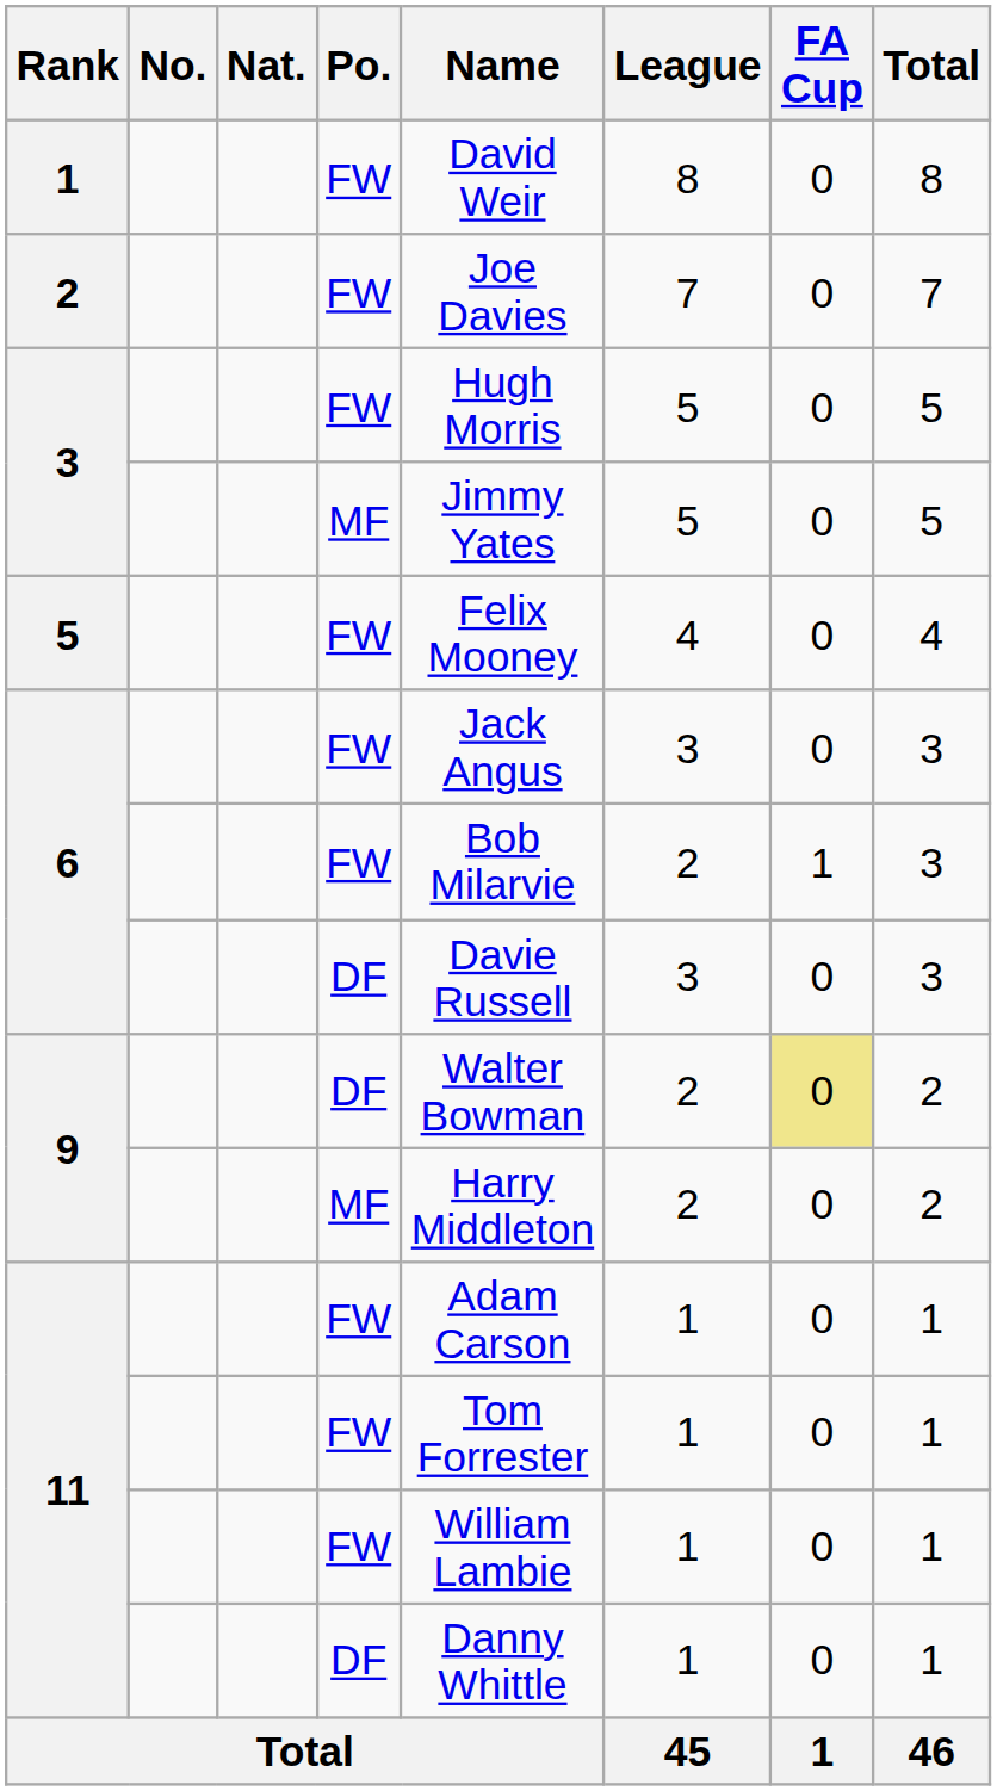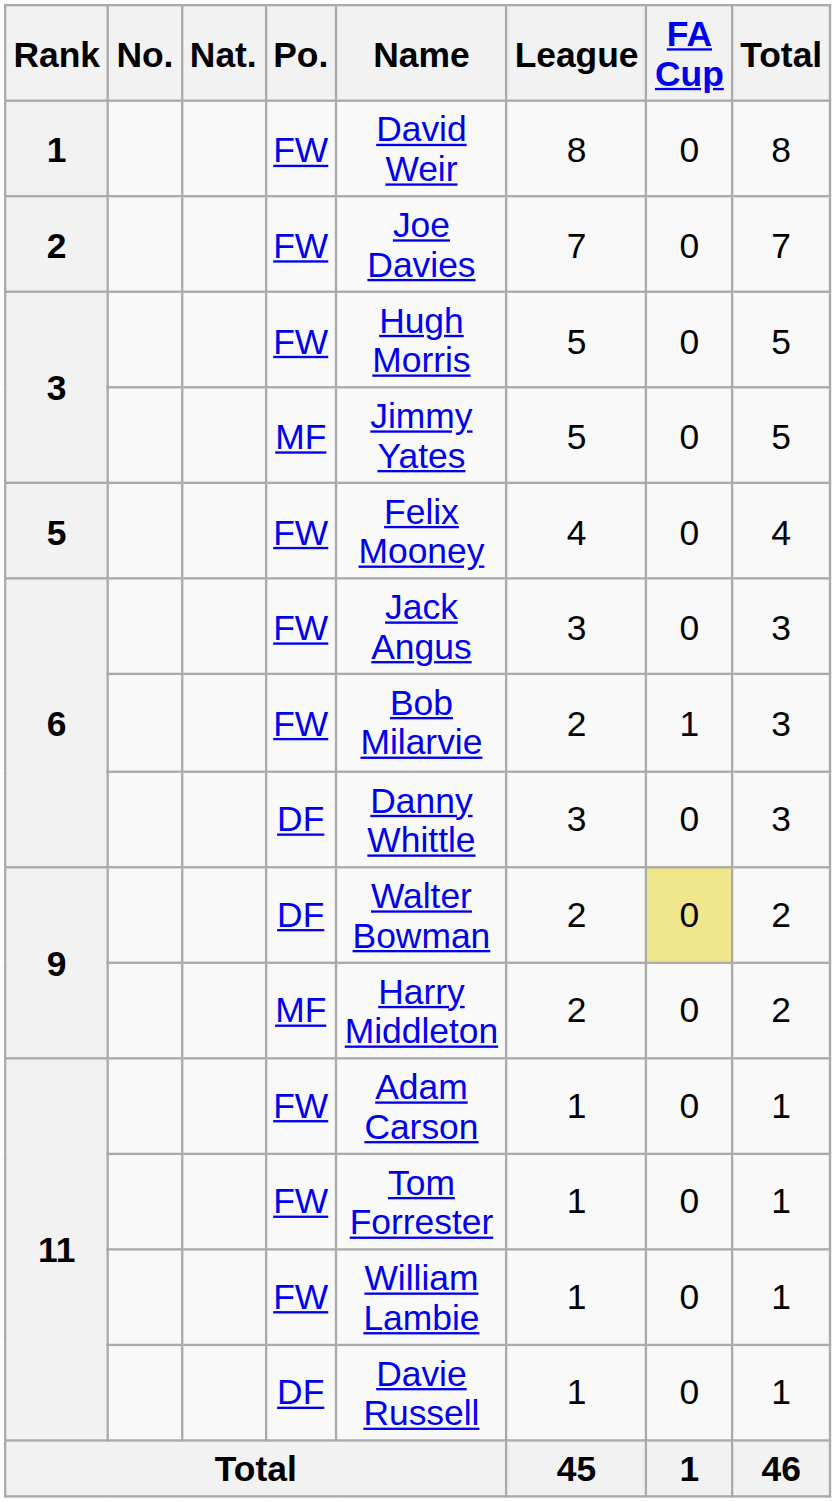 <table class="wikitable" style="text-align:center; font-size:95%; width:50%;">
 <tr>
 <th>Rank</th>
 <th>No.</th>
 <th>Nat.</th>
 <th>Po.</th>
 <th>Name</th>
 <th>League</th>
 <th><a href='#'>FA Cup</a></th>
 <th>Total</th>
 </tr>
 <tr>
 <th>1</th>
 <td></td>
 <td></td>
 <td><a href='#'>FW</a></td>
 <td><a href='#'>David Weir</a></td>
 <td>8</td>
 <td>0</td>
 <td>8</td>
 </tr>
 <tr>
 <th>2</th>
 <td></td>
 <td></td>
 <td><a href='#'>FW</a></td>
 <td><a href='#'>Joe Davies</a></td>
 <td>7</td>
 <td>0</td>
 <td>7</td>
 </tr>
 <tr>
 <th rowspan="2">3</th>
 <td></td>
 <td></td>
 <td><a href='#'>FW</a></td>
 <td><a href='#'>Hugh Morris</a></td>
 <td>5</td>
 <td>0</td>
 <td>5</td>
 </tr>
 <tr>
 <td></td>
 <td></td>
 <td><a href='#'>MF</a></td>
 <td><a href='#'>Jimmy Yates</a></td>
 <td>5</td>
 <td>0</td>
 <td>5</td>
 </tr>
 <tr>
 <th>5</th>
 <td></td>
 <td></td>
 <td><a href='#'>FW</a></td>
 <td><a href='#'>Felix Mooney</a></td>
 <td>4</td>
 <td>0</td>
 <td>4</td>
 </tr>
 <tr>
 <th rowspan="3">6</th>
 <td></td>
 <td></td>
 <td><a href='#'>FW</a></td>
 <td><a href='#'>Jack Angus</a></td>
 <td>3</td>
 <td>0</td>
 <td>3</td>
 </tr>
 <tr>
 <td></td>
 <td></td>
 <td><a href='#'>FW</a></td>
 <td><a href='#'>Bob Milarvie</a></td>
 <td>2</td>
 <td>1</td>
 <td>3</td>
 </tr>
 <tr>
 <td></td>
 <td></td>
 <td><a href='#'>DF</a></td>
-<td><a href='#'>Davie Russell</a></td>
+<td><a href='#'>Danny Whittle</a></td>
 <td>3</td>
 <td>0</td>
 <td>3</td>
 </tr>
 <tr>
 <th rowspan="2">9</th>
 <td></td>
 <td></td>
 <td><a href='#'>DF</a></td>
 <td><a href='#'>Walter Bowman</a></td>
 <td>2</td>
 <td style="background: khaki;">0</td>
 <td>2</td>
 </tr>
 <tr>
 <td></td>
 <td></td>
 <td><a href='#'>MF</a></td>
 <td><a href='#'>Harry Middleton</a></td>
 <td>2</td>
 <td>0</td>
 <td>2</td>
 </tr>
 <tr>
 <th rowspan="4">11</th>
 <td></td>
 <td></td>
 <td><a href='#'>FW</a></td>
 <td><a href='#'>Adam Carson</a></td>
 <td>1</td>
 <td>0</td>
 <td>1</td>
 </tr>
 <tr>
 <td></td>
 <td></td>
 <td><a href='#'>FW</a></td>
 <td><a href='#'>Tom Forrester</a></td>
 <td>1</td>
 <td>0</td>
 <td>1</td>
 </tr>
 <tr>
 <td></td>
 <td></td>
 <td><a href='#'>FW</a></td>
 <td><a href='#'>William Lambie</a></td>
 <td>1</td>
 <td>0</td>
 <td>1</td>
 </tr>
 <tr>
 <td></td>
 <td></td>
 <td><a href='#'>DF</a></td>
-<td><a href='#'>Danny Whittle</a></td>
+<td><a href='#'>Davie Russell</a></td>
 <td>1</td>
 <td>0</td>
 <td>1</td>
 </tr>
 <tr>
 <th colspan="5">Total</th>
 <th>45</th>
 <th>1</th>
 <th>46</th>
 </tr>
 </table>
